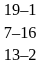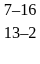 <table style="text-align:center">
 <tr>
 <th width=200></th>
 <th width=100></th>
 <th width=200></th>
-</tr>
-<tr>
-<td align=right><strong></strong></td>
-<td>19–1</td>
-<td align=left></td>
 </tr>
 <tr>
 <td align=right></td>
 <td>7–16</td>
 <td align=left><strong></strong></td>
 </tr>
 <tr>
 <td align=right><strong></strong></td>
 <td>13–2</td>
 <td align=left></td>
 </tr>
 </table>
